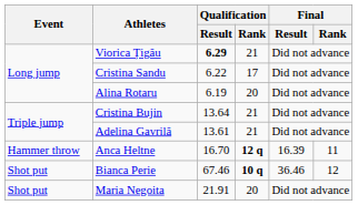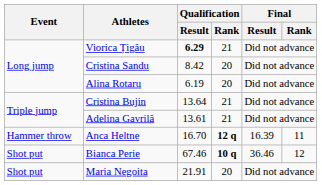 <table class="wikitable" border="1" style="font-size:90%">
 <tr>
 <th rowspan="2" width=100>Event</th>
 <th rowspan="2" width=120>Athletes</th>
 <th colspan="2">Qualification</th>
 <th colspan="2">Final</th>
 </tr>
 <tr>
 <th>Result</th>
 <th>Rank</th>
 <th>Result</th>
 <th>Rank</th>
 </tr>
 <tr>
 <td rowspan=3><a href='#'>Long jump</a></td>
 <td><a href='#'>Viorica Țigău</a></td>
 <td align=center><strong>6.29</strong></td>
 <td align=center>21</td>
 <td colspan="2" align=center>Did not advance</td>
 </tr>
 <tr>
 <td><a href='#'>Cristina Sandu</a></td>
-<td align=center>6.22</td>
-<td align=center>17</td>
+<td align=center>8.42</td>
+<td align=center>20</td>
 <td colspan="2" align=center>Did not advance</td>
 </tr>
 <tr>
 <td><a href='#'>Alina Rotaru</a></td>
 <td align=center>6.19</td>
 <td align=center>20</td>
 <td colspan="2" align=center>Did not advance</td>
 </tr>
 <tr>
 <td rowspan=2><a href='#'>Triple jump</a></td>
 <td><a href='#'>Cristina Bujin</a></td>
 <td align=center>13.64</td>
 <td align=center>21</td>
 <td colspan="2" align=center>Did not advance</td>
 </tr>
 <tr>
 <td><a href='#'>Adelina Gavrilă</a></td>
 <td align=center>13.61</td>
 <td align=center>21</td>
 <td colspan="2" align=center>Did not advance</td>
 </tr>
 <tr>
 <td><a href='#'>Hammer throw</a></td>
 <td><a href='#'>Anca Heltne</a></td>
 <td align=center>16.70</td>
 <td align=center><strong>12 q</strong></td>
 <td align=center>16.39</td>
 <td align=center>11</td>
 </tr>
 <tr>
 <td><a href='#'>Shot put</a></td>
 <td><a href='#'>Bianca Perie</a></td>
 <td align=center>67.46</td>
 <td align=center><strong>10 q</strong></td>
 <td align=center>36.46</td>
 <td align=center>12</td>
 </tr>
 <tr>
 <td><a href='#'>Shot put</a></td>
 <td><a href='#'>Maria Negoita</a></td>
 <td align=center>21.91</td>
 <td align=center>20</td>
 <td colspan="2" align=center>Did not advance</td>
 </tr>
 </table>
